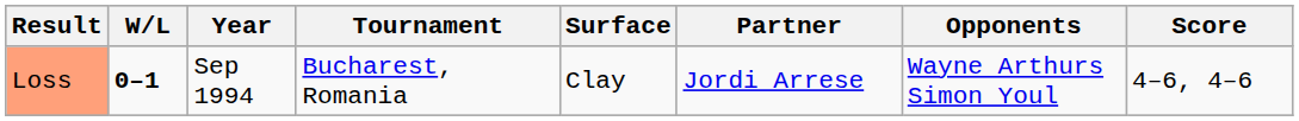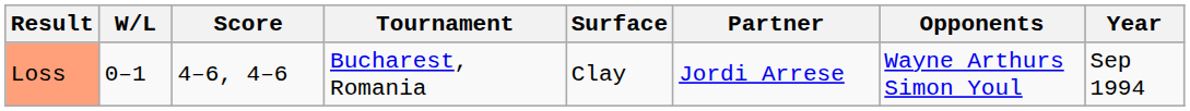 <table class="sortable wikitable">
 <tr>
 <th style="width:40px">Result</th>
 <th style="width:35px" class="unsortable">W/L</th>
-<th style="width:50px">Year</th>
+<th style="width:80px" class="unsortable">Score</th>
 <th style="width:130px">Tournament</th>
 <th style="width:50px">Surface</th>
 <th style="width:110px">Partner</th>
 <th style="width:110px">Opponents</th>
-<th style="width:80px" class="unsortable">Score</th>
+<th style="width:50px">Year</th>
 </tr>
 <tr>
 <td style="background:#ffa07a;">Loss</td>
-<td><strong>0–1</strong></td>
-<td>Sep 1994</td>
+<td>0–1</td>
+<td>4–6, 4–6</td>
 <td><a href='#'>Bucharest</a>, Romania</td>
 <td>Clay</td>
 <td> <a href='#'>Jordi Arrese</a></td>
 <td> <a href='#'>Wayne Arthurs</a><br> <a href='#'>Simon Youl</a></td>
-<td>4–6, 4–6</td>
+<td>Sep 1994</td>
 </tr>
 </table>
